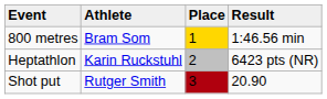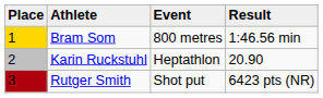 <table class="wikitable">
 <tr>
+<td !align="center" bgcolor="efefef"><strong>Place</strong></td>
+<td !align="center" bgcolor="efefef"><strong>Athlete</strong></td>
 <td !align="center" bgcolor="efefef"><strong>Event</strong></td>
-<td !align="center" bgcolor="efefef"><strong>Athlete</strong></td>
-<td !align="center" bgcolor="efefef"><strong>Place</strong></td>
 <td !align="center" bgcolor="efefef"><strong>Result</strong></td>
 </tr>
 <tr>
+<td bgcolor="gold">1</td>
+<td><a href='#'>Bram Som</a></td>
 <td>800 metres</td>
-<td><a href='#'>Bram Som</a></td>
-<td bgcolor="gold">1</td>
 <td>1:46.56 min</td>
 </tr>
 <tr>
+<td bgcolor="silver">2</td>
+<td><a href='#'>Karin Ruckstuhl</a></td>
 <td>Heptathlon</td>
-<td><a href='#'>Karin Ruckstuhl</a></td>
-<td bgcolor="silver">2</td>
+<td>20.90</td>
+</tr>
+<tr>
+<td bgcolor="bronze">3</td>
+<td><a href='#'>Rutger Smith</a></td>
+<td>Shot put</td>
 <td>6423 pts (NR)</td>
 </tr>
-<tr>
-<td>Shot put</td>
-<td><a href='#'>Rutger Smith</a></td>
-<td bgcolor="bronze">3</td>
-<td>20.90</td>
-</tr>
 </table>
